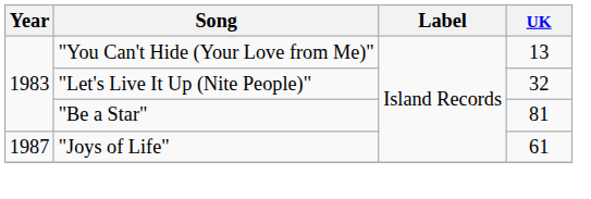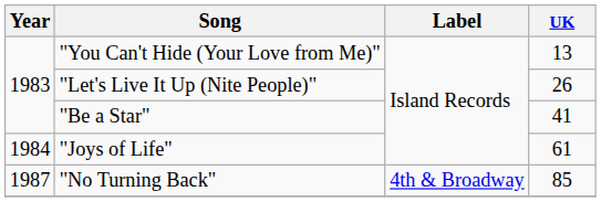 <table class="wikitable">
 <tr>
 <th>Year</th>
 <th>Song</th>
 <th>Label</th>
 <th style="width:45px;"><small><a href='#'>UK</a></small><br></th>
 </tr>
 <tr>
 <td rowspan="3">1983</td>
 <td>"You Can't Hide (Your Love from Me)"</td>
 <td rowspan="4">Island Records</td>
 <td align=center>13</td>
 </tr>
 <tr>
 <td>"Let's Live It Up (Nite People)"</td>
-<td align=center>32</td>
+<td align=center>26</td>
 </tr>
 <tr>
 <td>"Be a Star"</td>
-<td align=center>81</td>
+<td align=center>41</td>
 </tr>
 <tr>
-<td rowspan="1">1987</td>
+<td rowspan="1">1984</td>
 <td>"Joys of Life"</td>
 <td align=center>61</td>
 </tr>
 <tr>
+<td rowspan="1">1987</td>
+<td>"No Turning Back"</td>
+<td><a href='#'>4th & Broadway</a></td>
+<td align=center>85</td>
+</tr>
+<tr>
 </tr>
 </table>
